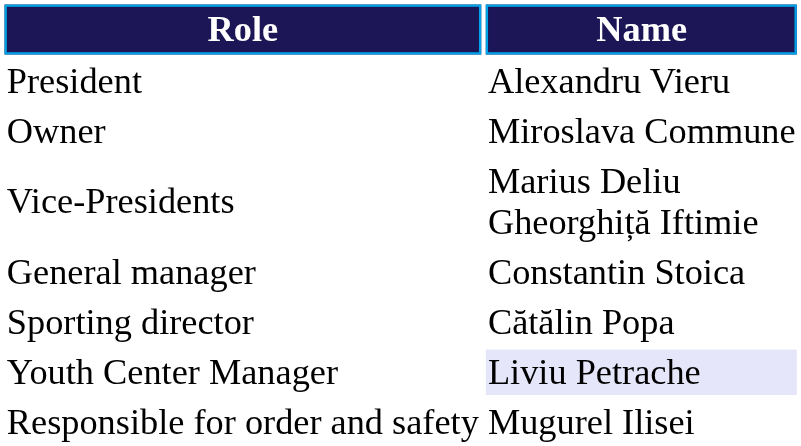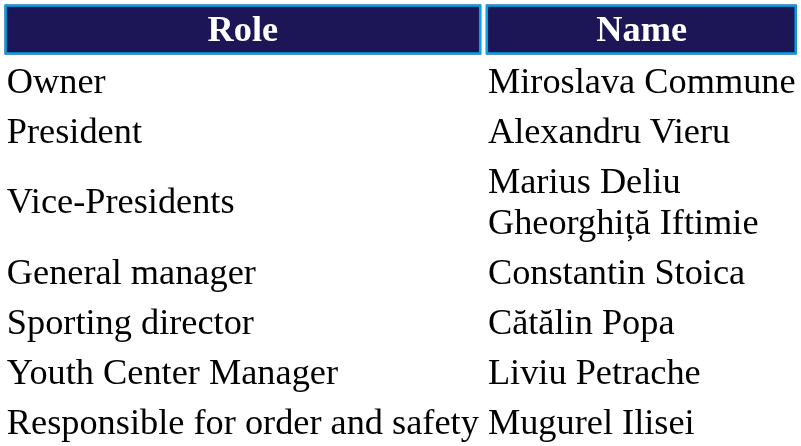 <table class="toccolours">
 <tr>
 <th style="background:#1c1656;color:#FFFFFF;border:1px solid #00a2e8;">Role</th>
 <th style="background:#1c1656;color:#FFFFFF;border:1px solid #00a2e8;">Name</th>
 </tr>
 <tr>
+<td>Owner</td>
+<td> Miroslava Commune</td>
+</tr>
+<tr>
 <td>President</td>
 <td> Alexandru Vieru</td>
-</tr>
-<tr>
-<td>Owner</td>
-<td> Miroslava Commune</td>
 </tr>
 <tr>
 <td>Vice-Presidents</td>
 <td> Marius Deliu <br>  Gheorghiță Iftimie</td>
 </tr>
 <tr>
 <td>General manager</td>
 <td> Constantin Stoica</td>
 </tr>
 <tr>
 <td>Sporting director</td>
 <td> Cătălin Popa</td>
 </tr>
 <tr>
 <td>Youth Center Manager</td>
-<td style="background: lavender;"> Liviu Petrache</td>
+<td> Liviu Petrache</td>
 </tr>
 <tr>
 <td>Responsible for order and safety</td>
 <td> Mugurel Ilisei</td>
 </tr>
 </table>
